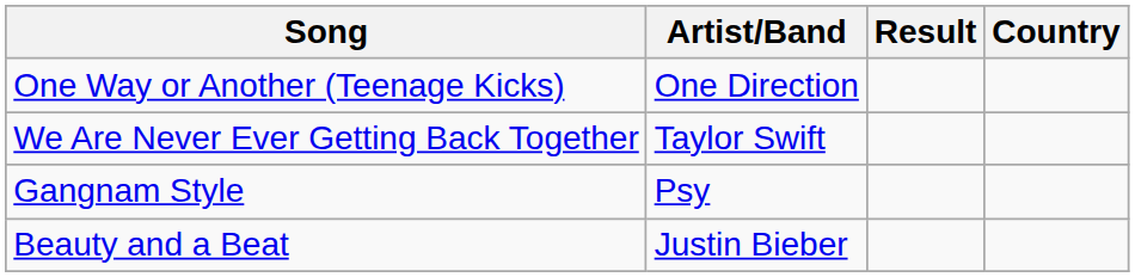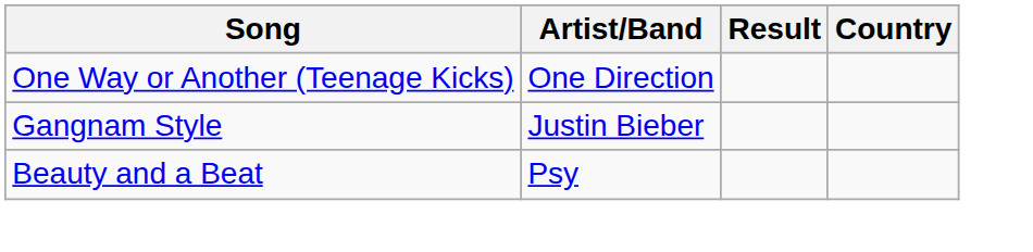 <table class="wikitable">
 <tr>
 <th>Song</th>
 <th>Artist/Band</th>
 <th>Result</th>
 <th>Country</th>
 </tr>
 <tr>
 <td><a href='#'>One Way or Another (Teenage Kicks)</a></td>
 <td><a href='#'>One Direction</a></td>
 <td></td>
 <td></td>
 </tr>
 <tr>
-<td><a href='#'>We Are Never Ever Getting Back Together</a></td>
-<td><a href='#'>Taylor Swift</a></td>
-<td></td>
-<td></td>
-</tr>
-<tr>
 <td><a href='#'>Gangnam Style</a></td>
-<td><a href='#'>Psy</a></td>
+<td><a href='#'>Justin Bieber</a></td>
 <td></td>
 <td></td>
 </tr>
 <tr>
 <td><a href='#'>Beauty and a Beat</a></td>
-<td><a href='#'>Justin Bieber</a></td>
+<td><a href='#'>Psy</a></td>
 <td></td>
 <td></td>
 </tr>
 </table>
